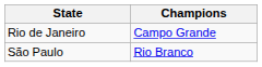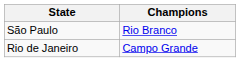 <table class="wikitable">
 <tr>
 <th width=160px>State</th>
 <th width=160px>Champions</th>
 </tr>
 <tr>
+<td> São Paulo</td>
+<td><a href='#'>Rio Branco</a></td>
+</tr>
+<tr>
 <td> Rio de Janeiro</td>
 <td><a href='#'>Campo Grande</a></td>
 </tr>
-<tr>
-<td> São Paulo</td>
-<td><a href='#'>Rio Branco</a></td>
-</tr>
 </table>
